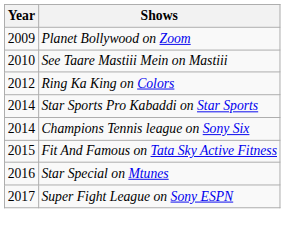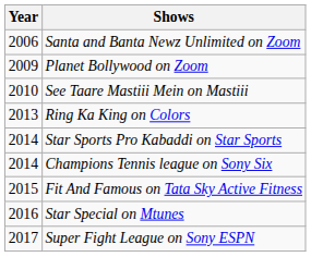 <table class="wikitable" style="font-size: 90%;">
 <tr>
 <th>Year</th>
 <th>Shows</th>
+</tr>
+<tr>
+<td>2006</td>
+<td><em>Santa and Banta Newz Unlimited on <a href='#'>Zoom</a></em></td>
 </tr>
 <tr>
 <td>2009</td>
 <td><em>Planet Bollywood on <a href='#'>Zoom</a></em></td>
 </tr>
 <tr>
 <td>2010</td>
 <td><em>See Taare Mastiii Mein on Mastiii</em></td>
 </tr>
 <tr>
-<td>2012</td>
+<td>2013</td>
 <td><em>Ring Ka King on <a href='#'>Colors</a></em></td>
 </tr>
 <tr>
 <td>2014</td>
 <td><em>Star Sports Pro Kabaddi on <a href='#'>Star Sports</a></em></td>
 </tr>
 <tr>
 <td>2014</td>
 <td><em>Champions Tennis league on <a href='#'>Sony Six</a></em></td>
 </tr>
 <tr>
 <td>2015</td>
 <td><em>Fit And Famous on <a href='#'>Tata Sky Active Fitness</a></em></td>
 </tr>
 <tr>
 <td>2016</td>
 <td><em>Star Special on <a href='#'>Mtunes</a></em></td>
 </tr>
 <tr>
 <td>2017</td>
 <td><em>Super Fight League on <a href='#'>Sony ESPN</a></em></td>
 </tr>
 </table>
